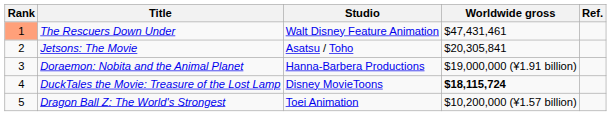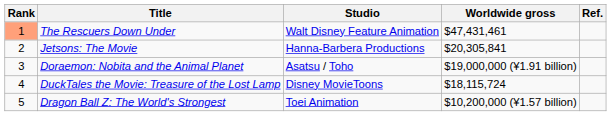 <table class="wikitable sortable" style="margin:auto; margin:auto;">
 <tr>
 <th>Rank</th>
 <th>Title</th>
 <th>Studio</th>
 <th>Worldwide gross</th>
 <th>Ref.</th>
 </tr>
 <tr>
 <td align="center" style="background: lightsalmon;">1</td>
 <td><em><a href='#'>The Rescuers Down Under</a></em></td>
 <td><a href='#'>Walt Disney Feature Animation</a></td>
 <td>$47,431,461</td>
 <td></td>
 </tr>
 <tr>
 <td align="center">2</td>
 <td><em><a href='#'>Jetsons: The Movie</a></em></td>
-<td><a href='#'>Asatsu</a> / <a href='#'>Toho</a></td>
+<td><a href='#'>Hanna-Barbera Productions</a></td>
 <td>$20,305,841</td>
 <td></td>
 </tr>
 <tr>
 <td align="center">3</td>
 <td><em><a href='#'>Doraemon: Nobita and the Animal Planet</a></em></td>
-<td><a href='#'>Hanna-Barbera Productions</a></td>
+<td><a href='#'>Asatsu</a> / <a href='#'>Toho</a></td>
 <td>$19,000,000 (¥1.91 billion)</td>
 <td></td>
 </tr>
 <tr>
 <td align="center">4</td>
 <td><em><a href='#'>DuckTales the Movie: Treasure of the Lost Lamp</a></em></td>
 <td><a href='#'>Disney MovieToons</a></td>
-<td><strong>$18,115,724</strong></td>
+<td>$18,115,724</td>
 <td></td>
 </tr>
 <tr>
 <td align="center">5</td>
 <td><em><a href='#'>Dragon Ball Z: The World's Strongest</a></em></td>
 <td><a href='#'>Toei Animation</a></td>
 <td>$10,200,000 (¥1.57 billion)</td>
 </tr>
 </table>
